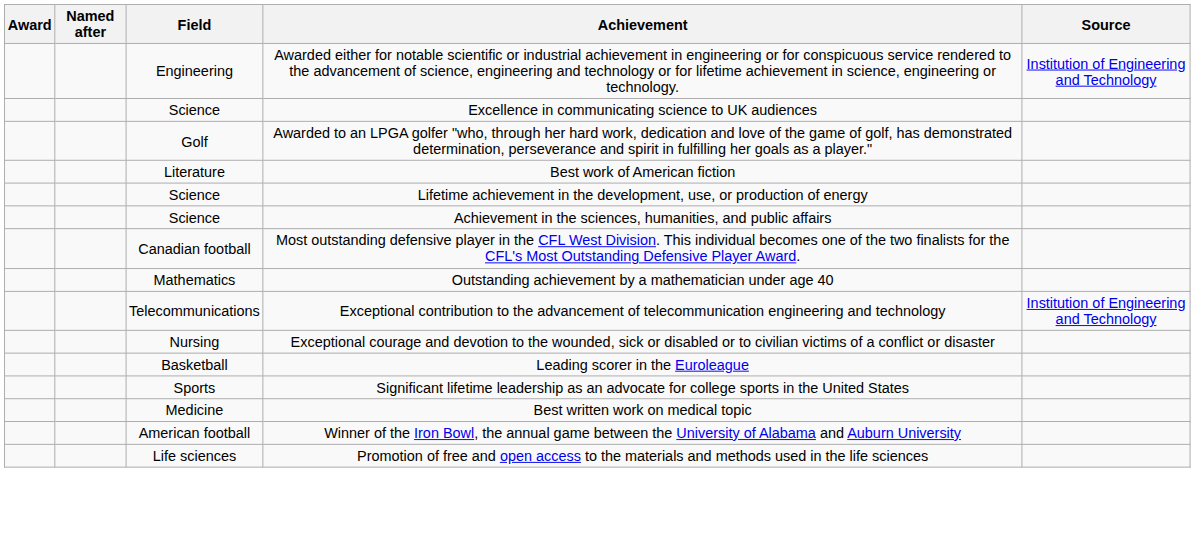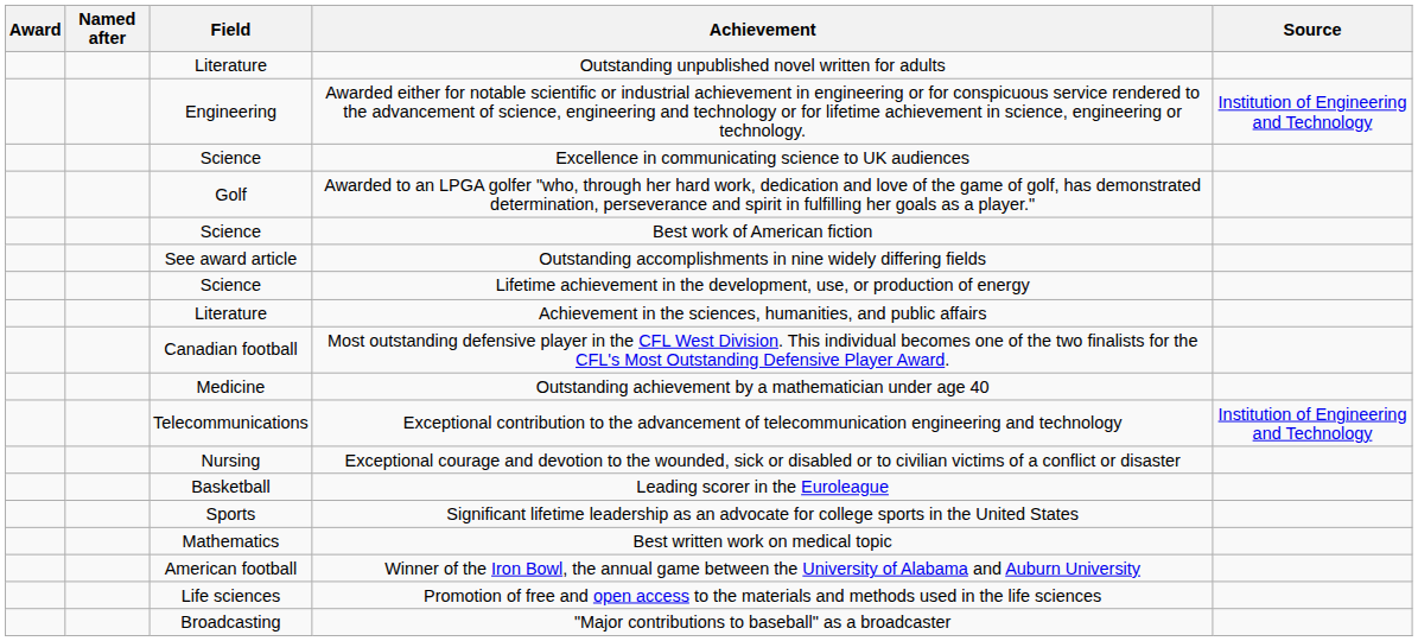 <table class="wikitable sortable" style="text-align:center; font-size:95%">
 <tr>
 <th>Award</th>
 <th>Named after</th>
 <th>Field</th>
 <th>Achievement</th>
 <th>Source</th>
+</tr>
+<tr>
+<td align="left"></td>
+<td></td>
+<td>Literature</td>
+<td>Outstanding unpublished novel written for adults</td>
+<td></td>
 </tr>
 <tr>
 <td align="left"></td>
 <td></td>
 <td>Engineering</td>
 <td>Awarded either for notable scientific or industrial achievement in engineering or for conspicuous service rendered to the advancement of science, engineering and technology or for lifetime achievement in science, engineering or technology.</td>
 <td><a href='#'>Institution of Engineering and Technology</a></td>
 </tr>
 <tr>
 <td align="left"></td>
 <td></td>
 <td>Science</td>
 <td>Excellence in communicating science to UK audiences</td>
 <td></td>
 </tr>
 <tr>
 <td align="left"></td>
 <td></td>
 <td>Golf</td>
 <td>Awarded to an LPGA golfer "who, through her hard work, dedication and love of the game of golf, has demonstrated determination, perseverance and spirit in fulfilling her goals as a player."</td>
 <td></td>
 </tr>
 <tr>
 <td align="left"></td>
 <td></td>
-<td>Literature</td>
+<td>Science</td>
 <td>Best work of American fiction</td>
+<td></td>
+</tr>
+<tr>
+<td align="left"></td>
+<td></td>
+<td>See award article</td>
+<td>Outstanding accomplishments in nine widely differing fields</td>
 <td></td>
 </tr>
 <tr>
 <td align="left"></td>
 <td></td>
 <td>Science</td>
 <td>Lifetime achievement in the development, use, or production of energy</td>
 <td></td>
 </tr>
 <tr>
 <td align="left"></td>
 <td></td>
-<td>Science</td>
+<td>Literature</td>
 <td>Achievement in the sciences, humanities, and public affairs</td>
 <td></td>
 </tr>
 <tr>
 <td align="left"></td>
 <td></td>
 <td>Canadian football</td>
 <td>Most outstanding defensive player in the <a href='#'>CFL West Division</a>. This individual becomes one of the two finalists for the <a href='#'>CFL's Most Outstanding Defensive Player Award</a>.</td>
 <td></td>
 </tr>
 <tr>
 <td align="left"></td>
 <td></td>
-<td>Mathematics</td>
+<td>Medicine</td>
 <td>Outstanding achievement by a mathematician under age 40</td>
 <td></td>
 </tr>
 <tr>
 <td align="left"></td>
 <td></td>
 <td>Telecommunications</td>
 <td>Exceptional contribution to the advancement of telecommunication engineering and technology</td>
 <td><a href='#'>Institution of Engineering and Technology</a></td>
 </tr>
 <tr>
 <td align="left"></td>
 <td></td>
 <td>Nursing</td>
 <td>Exceptional courage and devotion to the wounded, sick or disabled or to civilian victims of a conflict or disaster</td>
 <td></td>
 </tr>
 <tr>
 <td align="left"></td>
 <td></td>
 <td>Basketball</td>
 <td>Leading scorer in the <a href='#'>Euroleague</a></td>
 <td></td>
 </tr>
 <tr>
 <td align="left"></td>
 <td></td>
 <td>Sports</td>
 <td>Significant lifetime leadership as an advocate for college sports in the United States</td>
 <td></td>
 </tr>
 <tr>
 <td align="left"></td>
 <td></td>
-<td>Medicine</td>
+<td>Mathematics</td>
 <td>Best written work on medical topic</td>
 <td></td>
 </tr>
 <tr>
 <td align="left"></td>
 <td></td>
 <td>American football</td>
 <td>Winner of the <a href='#'>Iron Bowl</a>, the annual game between the <a href='#'>University of Alabama</a> and <a href='#'>Auburn University</a></td>
 <td></td>
 </tr>
 <tr>
 <td align="left"></td>
 <td></td>
 <td>Life sciences</td>
 <td>Promotion of free and <a href='#'>open access</a> to the materials and methods used in the life sciences</td>
 <td></td>
 </tr>
+<tr>
+<td align="left"></td>
+<td></td>
+<td>Broadcasting</td>
+<td>"Major contributions to baseball" as a broadcaster</td>
+<td></td>
+</tr>
 </table>
